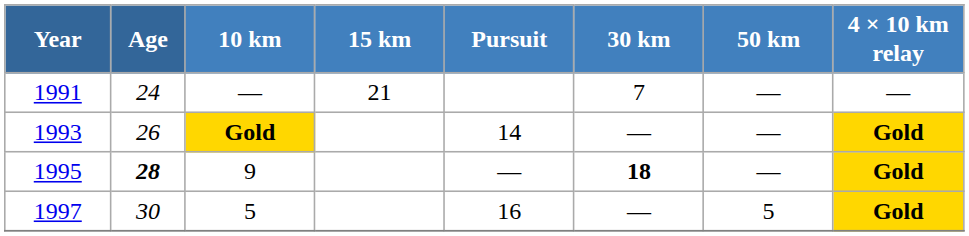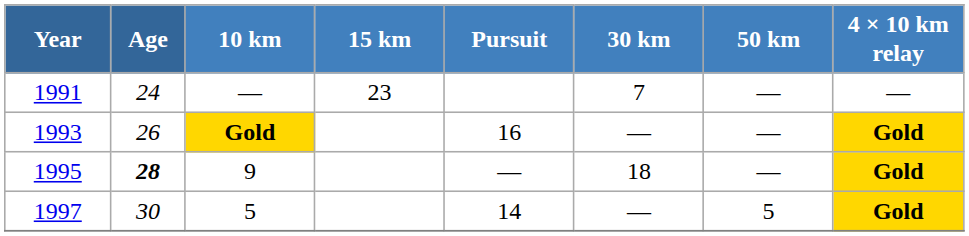 <table class="wikitable" style="font-size:95%; text-align:center; border:grey solid 1px; border-collapse:collapse; background:#ffffff;">
 <tr>
 <th style="background-color:#369; color:white; width:60px;"> Year </th>
 <th style="background-color:#369; color:white; width:40px;"> Age </th>
 <th style="background-color:#4180be; color:white; width:75px;"> 10 km </th>
 <th style="background-color:#4180be; color:white; width:75px;"> 15 km </th>
 <th style="background-color:#4180be; color:white; width:75px;"> Pursuit </th>
 <th style="background-color:#4180be; color:white; width:75px;"> 30 km </th>
 <th style="background-color:#4180be; color:white; width:75px;"> 50 km </th>
 <th style="background-color:#4180be; color:white; width:75px;"> 4 × 10 km <br> relay </th>
 </tr>
 <tr>
 <td><a href='#'>1991</a></td>
 <td><em>24</em></td>
 <td>—</td>
-<td>21</td>
+<td>23</td>
 <td></td>
 <td>7</td>
 <td>—</td>
 <td>—</td>
 </tr>
 <tr>
 <td><a href='#'>1993</a></td>
 <td><em>26</em></td>
 <td style="background:gold;"><strong>Gold</strong></td>
 <td></td>
-<td>14</td>
+<td>16</td>
 <td>—</td>
 <td>—</td>
 <td style="background:gold;"><strong>Gold</strong></td>
 </tr>
 <tr>
 <td><a href='#'>1995</a></td>
 <td><strong><em>28</em></strong></td>
 <td>9</td>
 <td></td>
 <td>—</td>
-<td><strong>18</strong></td>
+<td>18</td>
 <td>—</td>
 <td style="background:gold;"><strong>Gold</strong></td>
 </tr>
 <tr>
 <td><a href='#'>1997</a></td>
 <td><em>30</em></td>
 <td>5</td>
 <td></td>
-<td>16</td>
+<td>14</td>
 <td>—</td>
 <td>5</td>
 <td style="background:gold;"><strong>Gold</strong></td>
 </tr>
 <tr>
 </tr>
 </table>
